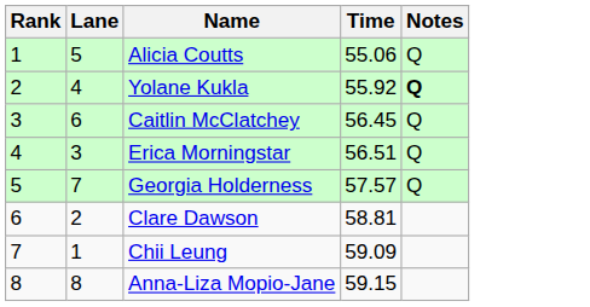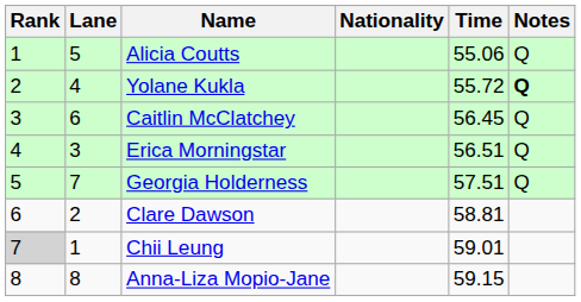 <table class="wikitable">
 <tr>
 <th>Rank</th>
 <th>Lane</th>
 <th>Name</th>
+<th>Nationality</th>
 <th>Time</th>
 <th>Notes</th>
 </tr>
 <tr bgcolor=ccffcc>
 <td>1</td>
 <td>5</td>
 <td><a href='#'>Alicia Coutts</a></td>
+<td></td>
 <td>55.06</td>
 <td>Q</td>
 </tr>
 <tr bgcolor=ccffcc>
 <td>2</td>
 <td>4</td>
 <td><a href='#'>Yolane Kukla</a></td>
-<td>55.92</td>
+<td></td>
+<td>55.72</td>
 <td><strong>Q</strong></td>
 </tr>
 <tr bgcolor=ccffcc>
 <td>3</td>
 <td>6</td>
 <td><a href='#'>Caitlin McClatchey</a></td>
+<td></td>
 <td>56.45</td>
 <td>Q</td>
 </tr>
 <tr bgcolor=ccffcc>
 <td>4</td>
 <td>3</td>
 <td><a href='#'>Erica Morningstar</a></td>
+<td></td>
 <td>56.51</td>
 <td>Q</td>
 </tr>
 <tr bgcolor=ccffcc>
 <td>5</td>
 <td>7</td>
 <td><a href='#'>Georgia Holderness</a></td>
-<td>57.57</td>
+<td></td>
+<td>57.51</td>
 <td>Q</td>
 </tr>
 <tr>
 <td>6</td>
 <td>2</td>
 <td><a href='#'>Clare Dawson</a></td>
+<td></td>
 <td>58.81</td>
 <td></td>
 </tr>
 <tr>
-<td>7</td>
+<td style="background: lightgrey;">7</td>
 <td>1</td>
 <td><a href='#'>Chii Leung</a></td>
-<td>59.09</td>
+<td></td>
+<td>59.01</td>
 <td></td>
 </tr>
 <tr>
 <td>8</td>
 <td>8</td>
 <td><a href='#'>Anna-Liza Mopio-Jane</a></td>
+<td></td>
 <td>59.15</td>
 <td></td>
 </tr>
 </table>
